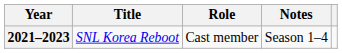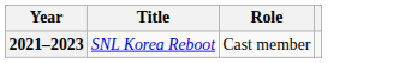 <table class="wikitable plainrowheaders">
 <tr>
 <th scope="col">Year</th>
 <th scope="col">Title</th>
 <th scope="col">Role</th>
-<th>Notes</th>
 <th scope="col" class="unsortable"></th>
 </tr>
 <tr>
 <th scope="row">2021–2023</th>
 <td><em><a href='#'>SNL Korea Reboot</a></em></td>
 <td>Cast member</td>
-<td>Season 1–4</td>
 <td style="text-align:center"></td>
 </tr>
 </table>
